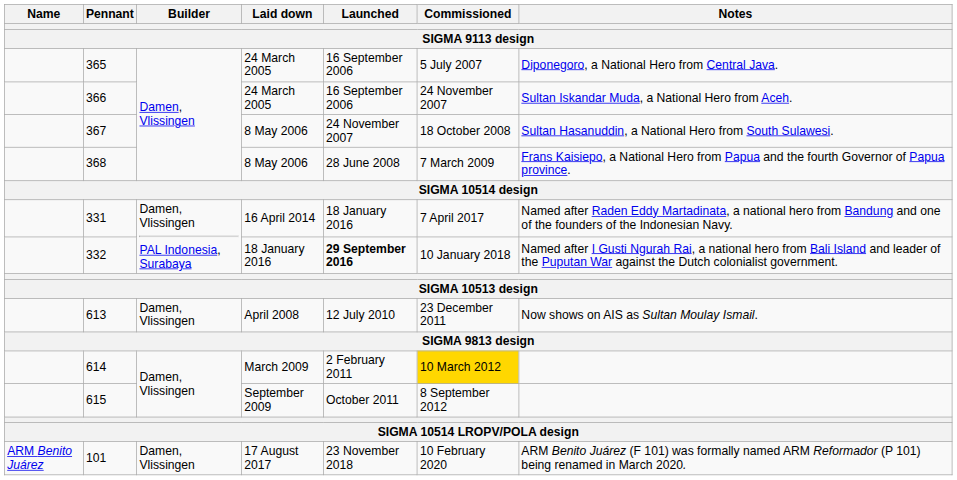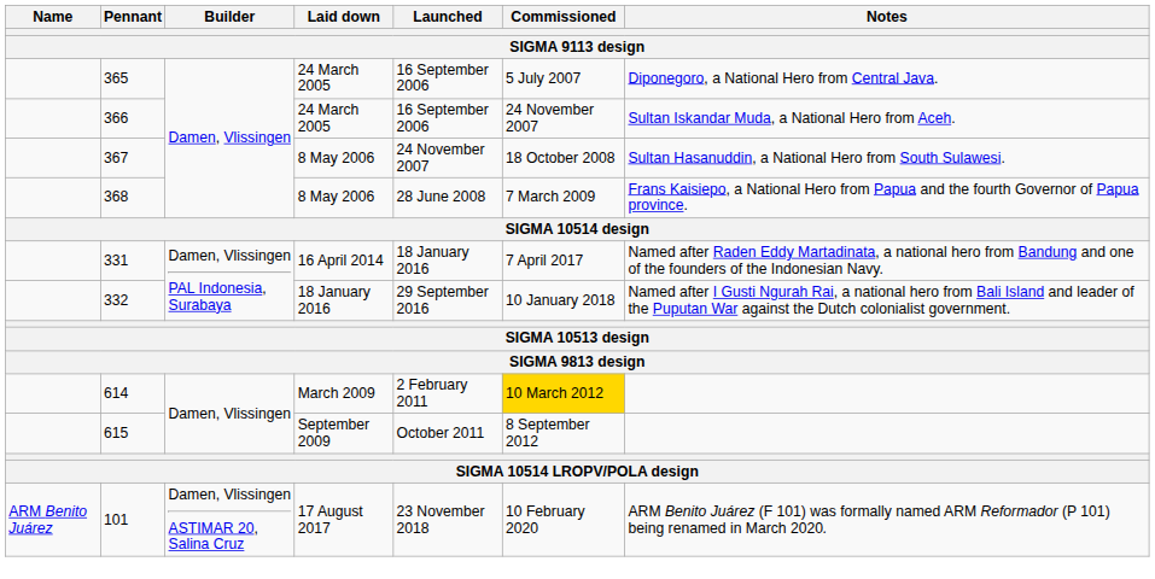 <table class="wikitable">
 <tr>
 <th>Name</th>
 <th>Pennant</th>
 <th>Builder</th>
 <th>Laid down</th>
 <th>Launched</th>
 <th>Commissioned</th>
 <th>Notes</th>
 </tr>
 <tr>
 <th colspan=7></th>
 </tr>
 <tr>
 <th colspan="7">SIGMA 9113 design</th>
 </tr>
 <tr>
 <td></td>
 <td>365</td>
 <td rowspan="4"><a href='#'>Damen</a>, <a href='#'>Vlissingen</a></td>
 <td>24 March 2005</td>
 <td>16 September 2006</td>
 <td>5 July 2007</td>
 <td><a href='#'>Diponegoro</a>, a National Hero from <a href='#'>Central Java</a>.</td>
 </tr>
 <tr>
 <td></td>
 <td>366</td>
 <td>24 March 2005</td>
 <td>16 September 2006</td>
 <td>24 November 2007</td>
 <td><a href='#'>Sultan Iskandar Muda</a>, a National Hero from <a href='#'>Aceh</a>.</td>
 </tr>
 <tr>
 <td></td>
 <td>367</td>
 <td>8 May 2006</td>
 <td>24 November 2007</td>
 <td>18 October 2008</td>
 <td><a href='#'>Sultan Hasanuddin</a>, a National Hero from <a href='#'>South Sulawesi</a>.</td>
 </tr>
 <tr>
 <td></td>
 <td>368</td>
 <td>8 May 2006</td>
 <td>28 June 2008</td>
 <td>7 March 2009</td>
 <td><a href='#'>Frans Kaisiepo</a>, a National Hero from <a href='#'>Papua</a> and the fourth Governor of <a href='#'>Papua province</a>.</td>
 </tr>
 <tr>
 <th colspan="7">SIGMA 10514 design</th>
 </tr>
 <tr>
 <td></td>
 <td>331</td>
 <td rowspan="2">Damen, Vlissingen<hr><a href='#'>PAL Indonesia</a>, <a href='#'>Surabaya</a></td>
 <td>16 April 2014</td>
 <td>18 January 2016</td>
 <td>7 April 2017</td>
 <td>Named after <a href='#'>Raden Eddy Martadinata</a>, a national hero from <a href='#'>Bandung</a> and one of the founders of the Indonesian Navy.</td>
 </tr>
 <tr>
 <td></td>
 <td>332</td>
 <td>18 January 2016</td>
-<td><strong>29 September 2016</strong></td>
+<td>29 September 2016</td>
 <td>10 January 2018</td>
 <td>Named after <a href='#'>I Gusti Ngurah Rai</a>, a national hero from <a href='#'>Bali Island</a> and leader of the <a href='#'>Puputan War</a> against the Dutch colonialist government.</td>
 </tr>
 <tr>
 <th colspan=7></th>
 </tr>
 <tr>
 <th colspan="7">SIGMA 10513 design</th>
-</tr>
-<tr>
-<td></td>
-<td>613</td>
-<td>Damen, Vlissingen</td>
-<td>April 2008</td>
-<td>12 July 2010</td>
-<td>23 December 2011</td>
-<td>Now shows on AIS as <em>Sultan Moulay Ismail</em>.</td>
 </tr>
 <tr>
 <th colspan="7">SIGMA 9813 design</th>
 </tr>
 <tr>
 <td></td>
 <td>614</td>
 <td rowspan="2">Damen, Vlissingen</td>
 <td>March 2009</td>
 <td>2 February 2011</td>
 <td style="background: gold;">10 March 2012</td>
 <td></td>
 </tr>
 <tr>
 <td></td>
 <td>615</td>
 <td>September 2009</td>
 <td>October 2011</td>
 <td>8 September 2012</td>
 <td></td>
 </tr>
 <tr>
 <th colspan=7></th>
 </tr>
 <tr>
 <th colspan="7">SIGMA 10514 LROPV/POLA design</th>
 </tr>
 <tr>
 <td><a href='#'>ARM <em>Benito Juárez</em></a></td>
 <td>101</td>
-<td>Damen, Vlissingen</td>
+<td>Damen, Vlissingen<hr><a href='#'>ASTIMAR 20</a>, <a href='#'>Salina Cruz</a></td>
 <td>17 August 2017</td>
 <td>23 November 2018</td>
 <td>10 February 2020</td>
 <td>ARM <em>Benito Juárez</em> (F 101) was formally named ARM <em>Reformador</em> (P 101) being renamed in March 2020<em>.</em></td>
 </tr>
 </table>
